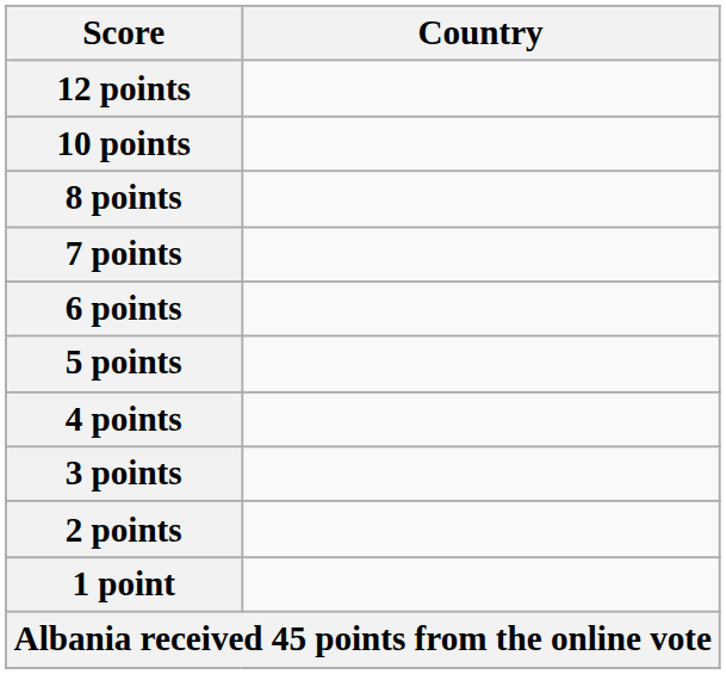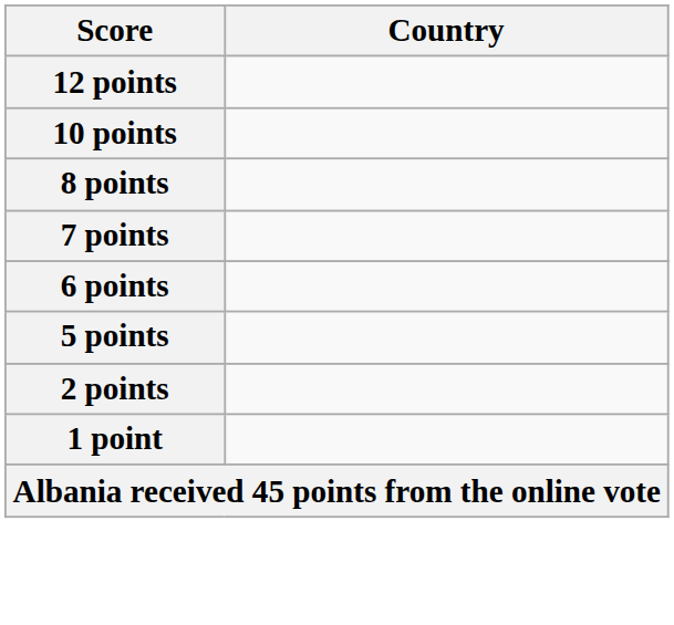 <table class="wikitable">
 <tr>
 <th scope="col" width="33%">Score</th>
 <th scope="col">Country</th>
 </tr>
 <tr>
 <th scope="row">12 points</th>
 <td></td>
 </tr>
 <tr>
 <th scope="row">10 points</th>
 <td></td>
 </tr>
 <tr>
 <th scope="row">8 points</th>
 <td></td>
 </tr>
 <tr>
 <th scope="row">7 points</th>
 <td></td>
 </tr>
 <tr>
 <th scope="row">6 points</th>
 <td></td>
 </tr>
 <tr>
 <th scope="row">5 points</th>
 <td></td>
 </tr>
 <tr>
-<th scope="row">4 points</th>
-<td></td>
-</tr>
-<tr>
-<th scope="row">3 points</th>
-<td></td>
-</tr>
-<tr>
 <th scope="row">2 points</th>
 <td></td>
 </tr>
 <tr>
 <th scope="row">1 point</th>
 <td></td>
 </tr>
 <tr>
 <th colspan="2">Albania received 45 points from the online vote</th>
 </tr>
 </table>
